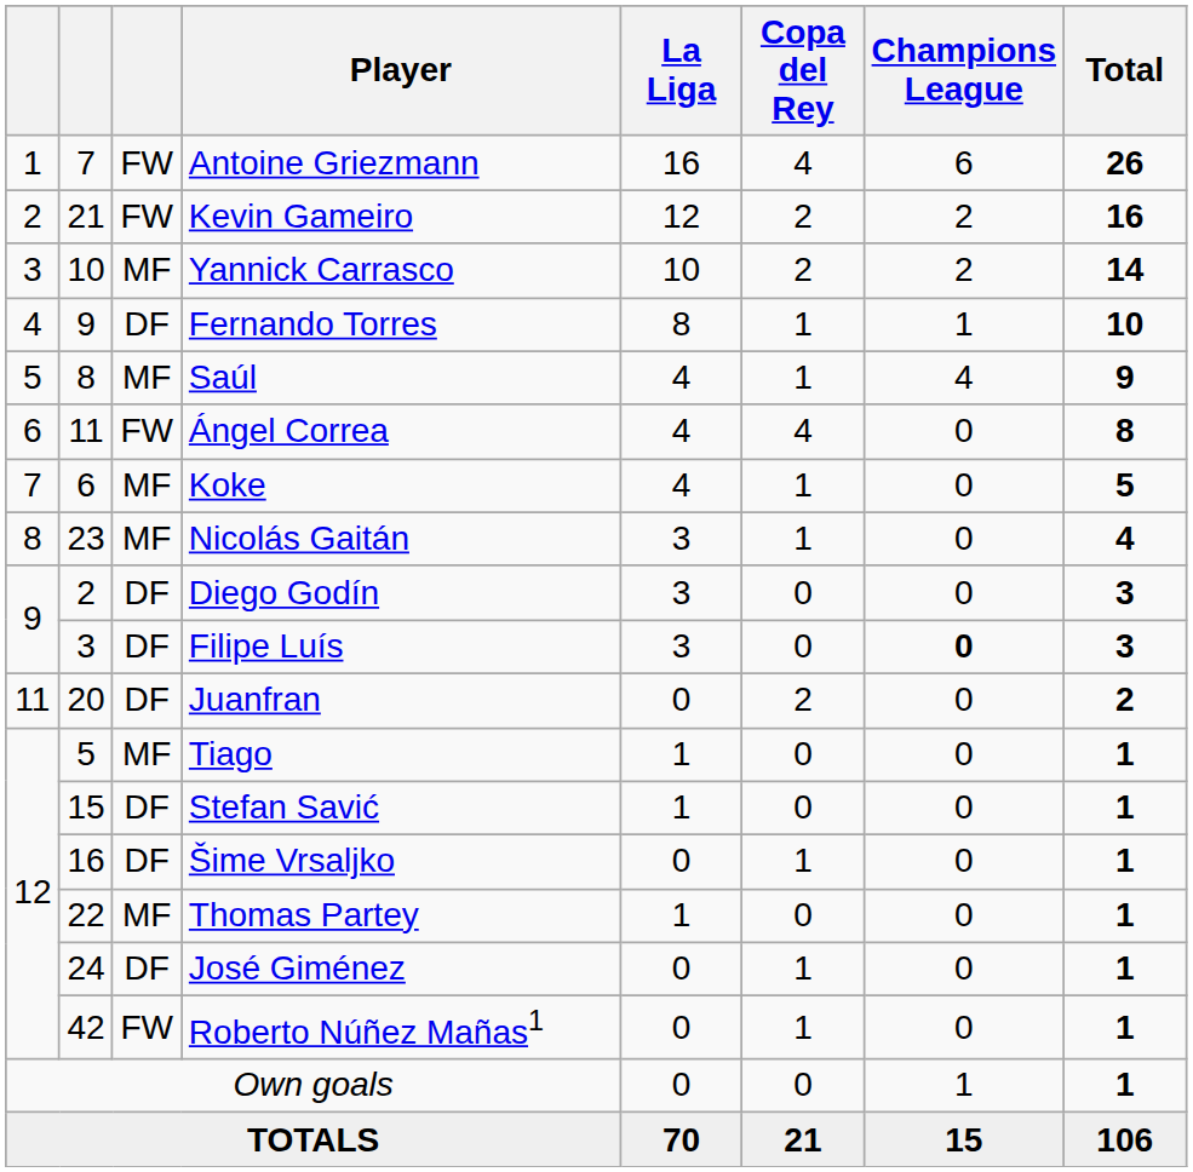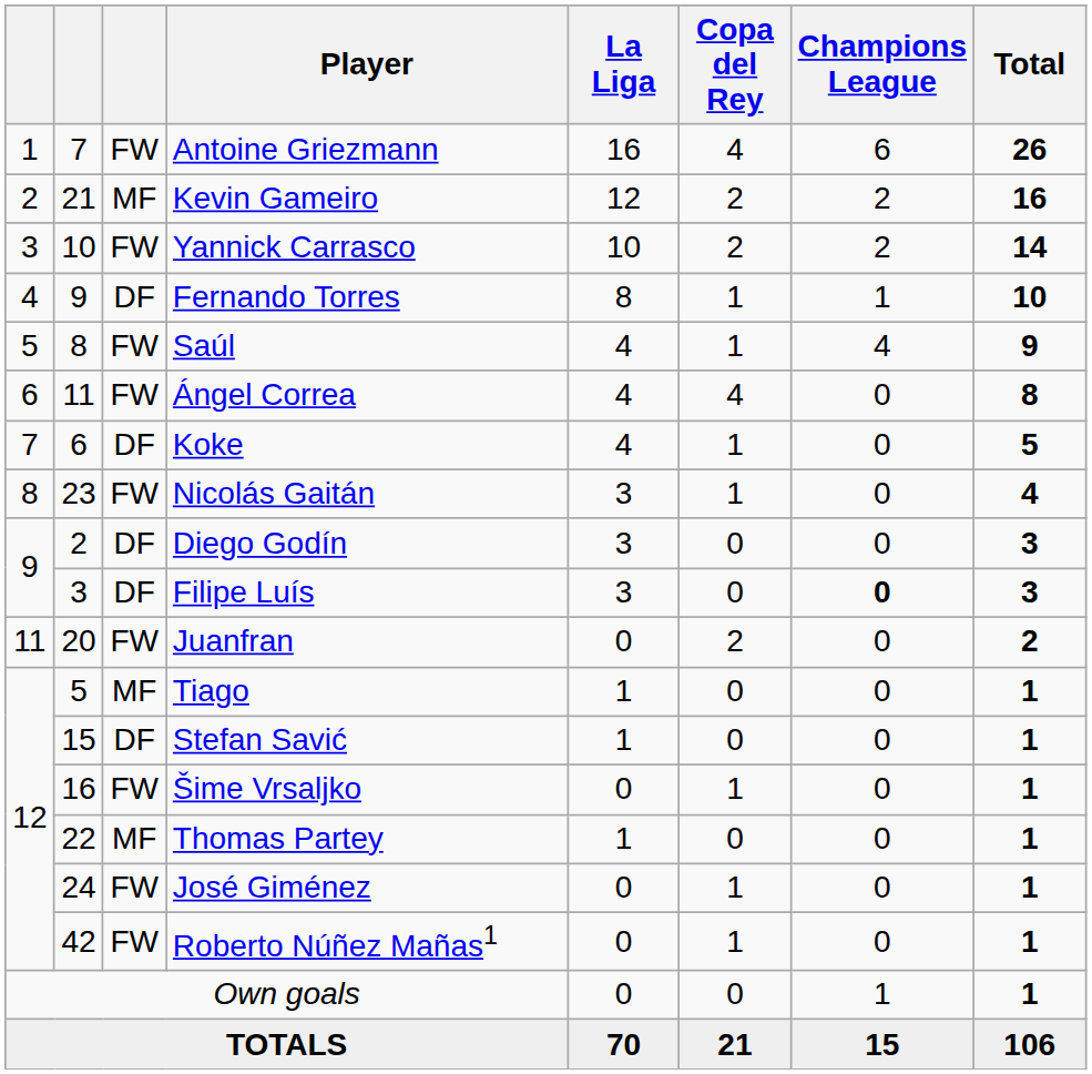 <table class="wikitable sortable" style="text-align:center">
 <tr>
 <th width=10></th>
 <th width=10></th>
 <th width=10></th>
 <th width=200>Player</th>
 <th width=50><a href='#'>La Liga</a></th>
 <th width=50><a href='#'>Copa del Rey</a></th>
 <th width=85px><a href='#'>Champions League</a></th>
 <th width=50>Total</th>
 </tr>
 <tr>
 <td>1</td>
 <td>7</td>
 <td>FW</td>
 <td align=left> <a href='#'>Antoine Griezmann</a></td>
 <td>16</td>
 <td>4</td>
 <td>6</td>
 <td><strong>26</strong></td>
 </tr>
 <tr>
 <td>2</td>
 <td>21</td>
-<td>FW</td>
+<td>MF</td>
 <td align=left> <a href='#'>Kevin Gameiro</a></td>
 <td>12</td>
 <td>2</td>
 <td>2</td>
 <td><strong>16</strong></td>
 </tr>
 <tr>
 <td>3</td>
 <td>10</td>
-<td>MF</td>
+<td>FW</td>
 <td align=left> <a href='#'>Yannick Carrasco</a></td>
 <td>10</td>
 <td>2</td>
 <td>2</td>
 <td><strong>14</strong></td>
 </tr>
 <tr>
 <td>4</td>
 <td>9</td>
 <td>DF</td>
 <td align=left> <a href='#'>Fernando Torres</a></td>
 <td>8</td>
 <td>1</td>
 <td>1</td>
 <td><strong>10</strong></td>
 </tr>
 <tr>
 <td>5</td>
 <td>8</td>
-<td>MF</td>
+<td>FW</td>
 <td align=left> <a href='#'>Saúl</a></td>
 <td>4</td>
 <td>1</td>
 <td>4</td>
 <td><strong>9</strong></td>
 </tr>
 <tr>
 <td>6</td>
 <td>11</td>
 <td>FW</td>
 <td align=left> <a href='#'>Ángel Correa</a></td>
 <td>4</td>
 <td>4</td>
 <td>0</td>
 <td><strong>8</strong></td>
 </tr>
 <tr>
 <td>7</td>
 <td>6</td>
-<td>MF</td>
+<td>DF</td>
 <td align=left> <a href='#'>Koke</a></td>
 <td>4</td>
 <td>1</td>
 <td>0</td>
 <td><strong>5</strong></td>
 </tr>
 <tr>
 <td>8</td>
 <td>23</td>
-<td>MF</td>
+<td>FW</td>
 <td align=left> <a href='#'>Nicolás Gaitán</a></td>
 <td>3</td>
 <td>1</td>
 <td>0</td>
 <td><strong>4</strong></td>
 </tr>
 <tr>
 <td rowspan="2">9</td>
 <td>2</td>
 <td>DF</td>
 <td align=left> <a href='#'>Diego Godín</a></td>
 <td>3</td>
 <td>0</td>
 <td>0</td>
 <td><strong>3</strong></td>
 </tr>
 <tr>
 <td>3</td>
 <td>DF</td>
 <td align=left> <a href='#'>Filipe Luís</a></td>
 <td>3</td>
 <td>0</td>
 <td><strong>0</strong></td>
 <td><strong>3</strong></td>
 </tr>
 <tr>
 <td>11</td>
 <td>20</td>
-<td>DF</td>
+<td>FW</td>
 <td align=left> <a href='#'>Juanfran</a></td>
 <td>0</td>
 <td>2</td>
 <td>0</td>
 <td><strong>2</strong></td>
 </tr>
 <tr>
 <td rowspan="6">12</td>
 <td>5</td>
 <td>MF</td>
 <td align=left> <a href='#'>Tiago</a></td>
 <td>1</td>
 <td>0</td>
 <td>0</td>
 <td><strong>1</strong></td>
 </tr>
 <tr>
 <td>15</td>
 <td>DF</td>
 <td align=left> <a href='#'>Stefan Savić</a></td>
 <td>1</td>
 <td>0</td>
 <td>0</td>
 <td><strong>1</strong></td>
 </tr>
 <tr>
 <td>16</td>
-<td>DF</td>
+<td>FW</td>
 <td align=left> <a href='#'>Šime Vrsaljko</a></td>
 <td>0</td>
 <td>1</td>
 <td>0</td>
 <td><strong>1</strong></td>
 </tr>
 <tr>
 <td>22</td>
 <td>MF</td>
 <td align=left> <a href='#'>Thomas Partey</a></td>
 <td>1</td>
 <td>0</td>
 <td>0</td>
 <td><strong>1</strong></td>
 </tr>
 <tr>
 <td>24</td>
-<td>DF</td>
+<td>FW</td>
 <td align=left> <a href='#'>José Giménez</a></td>
 <td>0</td>
 <td>1</td>
 <td>0</td>
 <td><strong>1</strong></td>
 </tr>
 <tr>
 <td>42</td>
 <td>FW</td>
 <td align=left> <a href='#'>Roberto Núñez Mañas</a><sup>1</sup></td>
 <td>0</td>
 <td>1</td>
 <td>0</td>
 <td><strong>1</strong></td>
 </tr>
 <tr>
 <td colspan="4"><em>Own goals</em></td>
 <td>0</td>
 <td>0</td>
 <td>1</td>
 <td><strong>1</strong></td>
 </tr>
 <tr bgcolor="#EFEFEF">
 <td colspan=4><strong>TOTALS</strong></td>
 <td><strong>70</strong></td>
 <td><strong>21</strong></td>
 <td><strong>15</strong></td>
 <td><strong>106</strong></td>
 </tr>
 </table>
